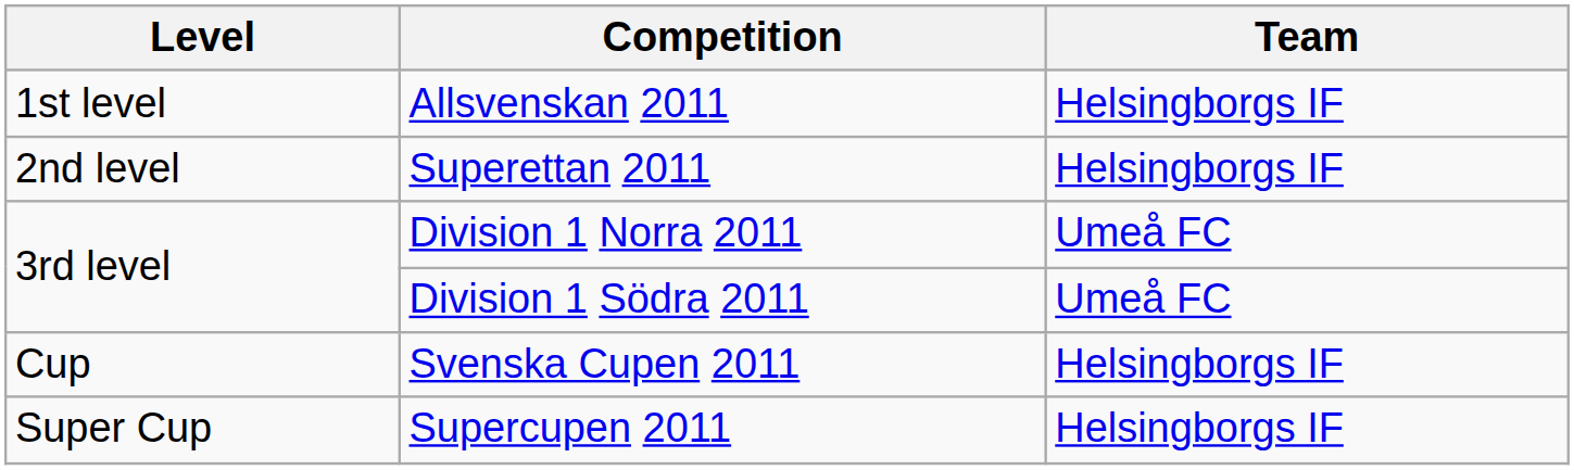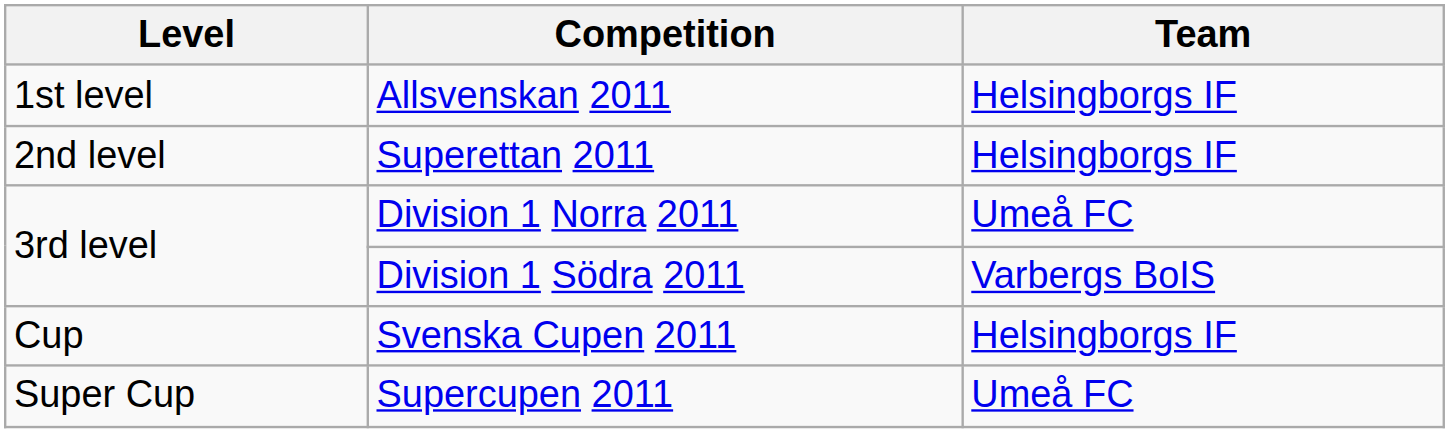 <table class="wikitable">
 <tr>
 <th style="width: 150px;">Level</th>
 <th style="width: 250px;">Competition</th>
 <th style="width: 200px;">Team</th>
 </tr>
 <tr>
 <td>1st level</td>
 <td><a href='#'>Allsvenskan</a> <a href='#'>2011</a></td>
 <td><a href='#'>Helsingborgs IF</a></td>
 </tr>
 <tr>
 <td>2nd level</td>
 <td><a href='#'>Superettan</a> <a href='#'>2011</a></td>
 <td><a href='#'>Helsingborgs IF</a></td>
 </tr>
 <tr>
 <td rowspan="2">3rd level</td>
 <td><a href='#'>Division 1</a> <a href='#'>Norra</a> <a href='#'>2011</a></td>
 <td><a href='#'>Umeå FC</a></td>
 </tr>
 <tr>
 <td><a href='#'>Division 1</a> <a href='#'>Södra</a> <a href='#'>2011</a></td>
-<td><a href='#'>Umeå FC</a></td>
+<td><a href='#'>Varbergs BoIS</a></td>
 </tr>
 <tr>
 <td>Cup</td>
 <td><a href='#'>Svenska Cupen</a> <a href='#'>2011</a></td>
 <td><a href='#'>Helsingborgs IF</a></td>
 </tr>
 <tr>
 <td>Super Cup</td>
 <td><a href='#'>Supercupen</a> <a href='#'>2011</a></td>
-<td><a href='#'>Helsingborgs IF</a></td>
+<td><a href='#'>Umeå FC</a></td>
 </tr>
 </table>
